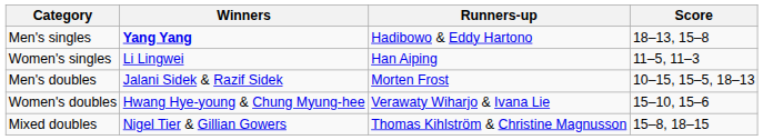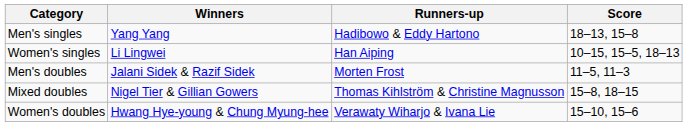 <table class=wikitable style="margin:auto;">
 <tr>
 <th>Category</th>
 <th>Winners</th>
 <th>Runners-up</th>
 <th>Score</th>
 </tr>
 <tr>
 <td>Men's singles</td>
-<td><strong> <a href='#'>Yang Yang</a></strong></td>
+<td> <a href='#'>Yang Yang</a></td>
 <td> <a href='#'>Hadibowo</a> & <a href='#'>Eddy Hartono</a></td>
 <td>18–13, 15–8</td>
 </tr>
 <tr>
 <td>Women's singles</td>
 <td> <a href='#'>Li Lingwei</a></td>
 <td> <a href='#'>Han Aiping</a></td>
-<td>11–5, 11–3</td>
+<td>10–15, 15–5, 18–13</td>
 </tr>
 <tr>
 <td>Men's doubles</td>
 <td> <a href='#'>Jalani Sidek</a> & <a href='#'>Razif Sidek</a></td>
 <td> <a href='#'>Morten Frost</a></td>
-<td>10–15, 15–5, 18–13</td>
+<td>11–5, 11–3</td>
+</tr>
+<tr>
+<td>Mixed doubles</td>
+<td> <a href='#'>Nigel Tier</a> & <a href='#'>Gillian Gowers</a></td>
+<td> <a href='#'>Thomas Kihlström</a> & <a href='#'>Christine Magnusson</a></td>
+<td>15–8, 18–15</td>
 </tr>
 <tr>
 <td>Women's doubles</td>
 <td> <a href='#'>Hwang Hye-young</a> & <a href='#'>Chung Myung-hee</a></td>
 <td> <a href='#'>Verawaty Wiharjo</a> & <a href='#'>Ivana Lie</a></td>
 <td>15–10, 15–6</td>
 </tr>
-<tr>
-<td>Mixed doubles</td>
-<td> <a href='#'>Nigel Tier</a> & <a href='#'>Gillian Gowers</a></td>
-<td> <a href='#'>Thomas Kihlström</a> & <a href='#'>Christine Magnusson</a></td>
-<td>15–8, 18–15</td>
-</tr>
 </table>
